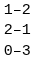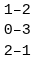 <table cellspacing=1 width=70%>
 <tr>
 <th width=25%></th>
 <th width=30%></th>
 <th width=15%></th>
 <th width=30%></th>
 </tr>
 <tr>
 <td></td>
 <td align=right></td>
 <td align=center>1–2</td>
 <td></td>
 </tr>
 <tr>
 <td></td>
 <td align=right></td>
-<td align=center>2–1</td>
+<td align=center>0–3</td>
 <td></td>
 </tr>
 <tr>
 <td></td>
 <td align=right></td>
-<td align=center>0–3</td>
+<td align=center>2–1</td>
 <td></td>
 </tr>
 </table>
